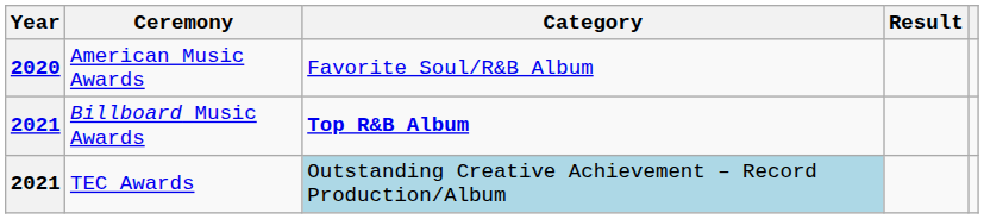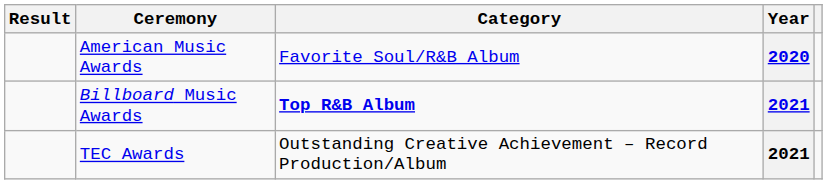 <table class="wikitable plainrowheaders">
 <tr>
-<th scope="col">Year</th>
+<th scope="col">Result</th>
 <th scope="col">Ceremony</th>
 <th scope="col">Category</th>
-<th scope="col">Result</th>
+<th scope="col">Year</th>
 <th scope="col" class="unsortable"></th>
 </tr>
 <tr>
-<th scope="row" rowspan="1"><a href='#'>2020</a></th>
+<td></td>
 <td><a href='#'>American Music Awards</a></td>
 <td><a href='#'>Favorite Soul/R&B Album</a></td>
-<td></td>
+<th scope="row" rowspan="1"><a href='#'>2020</a></th>
 <td style="text-align:center;"></td>
 </tr>
 <tr>
-<th scope="row" rowspan="1"><a href='#'>2021</a></th>
+<td></td>
 <td><a href='#'><em>Billboard</em> Music Awards</a></td>
 <td><strong><a href='#'>Top R&B Album</a></strong></td>
-<td></td>
+<th scope="row" rowspan="1"><a href='#'>2021</a></th>
 <td style="text-align:center;"></td>
 </tr>
 <tr>
+<td></td>
+<td><a href='#'>TEC Awards</a></td>
+<td>Outstanding Creative Achievement – Record Production/Album</td>
 <th scope="row" rowspan="1">2021</th>
-<td><a href='#'>TEC Awards</a></td>
-<td style="background: lightblue;">Outstanding Creative Achievement – Record Production/Album</td>
-<td></td>
 <td style="text-align:center;"></td>
 </tr>
 </table>
